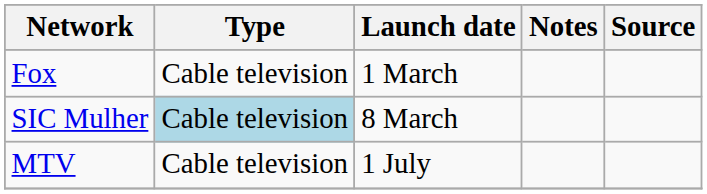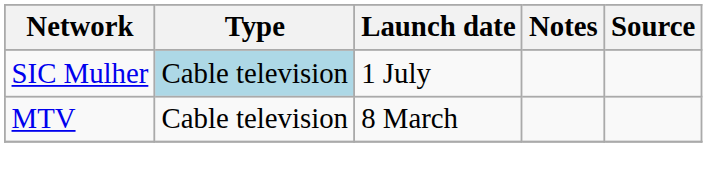 <table class="wikitable sortable">
 <tr>
 <th>Network</th>
 <th>Type</th>
 <th>Launch date</th>
 <th>Notes</th>
 <th>Source</th>
 </tr>
 <tr>
-<td><a href='#'>Fox</a></td>
-<td>Cable television</td>
-<td>1 March</td>
-<td></td>
-<td></td>
-</tr>
-<tr>
 <td><a href='#'>SIC Mulher</a></td>
 <td style="background: lightblue;">Cable television</td>
-<td>8 March</td>
+<td>1 July</td>
 <td></td>
 <td></td>
 </tr>
 <tr>
 <td><a href='#'>MTV</a></td>
 <td>Cable television</td>
-<td>1 July</td>
+<td>8 March</td>
 <td></td>
 <td></td>
 </tr>
 <tr>
 </tr>
 </table>
